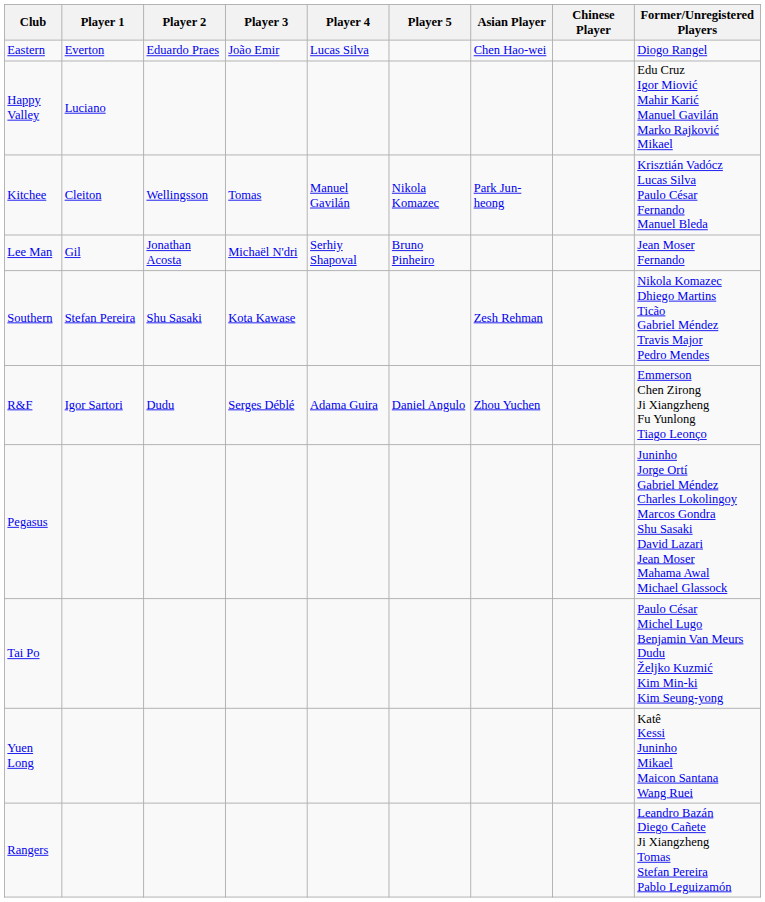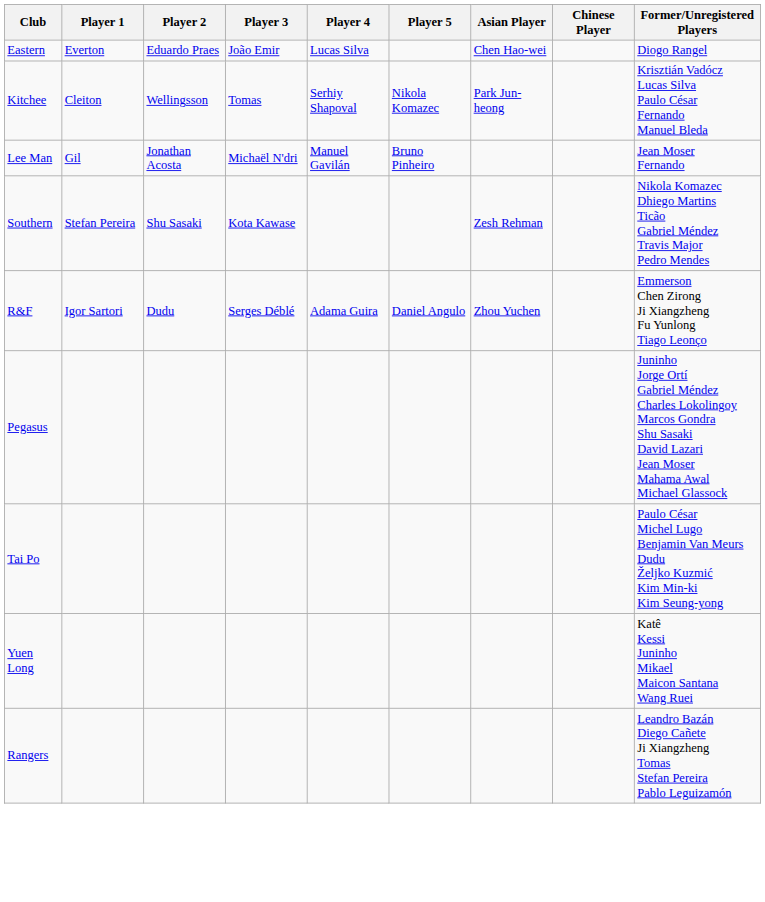 <table class="wikitable" style="font-size:90%;">
 <tr>
 <th style="width:7%">Club</th>
 <th style="width:10%">Player 1</th>
 <th style="width:10%">Player 2</th>
 <th style="width:10%">Player 3</th>
 <th style="width:10%">Player 4</th>
 <th style="width:10%">Player 5</th>
 <th style="width:10%">Asian Player</th>
 <th style="width:10%">Chinese Player</th>
 <th style="width:10%">Former/Unregistered Players</th>
 </tr>
 <tr>
 <td><a href='#'>Eastern</a></td>
 <td> <a href='#'>Everton</a></td>
 <td> <a href='#'>Eduardo Praes</a></td>
 <td> <a href='#'>João Emir</a></td>
 <td> <a href='#'>Lucas Silva</a></td>
 <td></td>
 <td> <a href='#'>Chen Hao-wei</a></td>
 <td></td>
 <td> <a href='#'>Diogo Rangel</a></td>
 </tr>
 <tr>
-<td><a href='#'>Happy Valley</a></td>
-<td> <a href='#'>Luciano</a></td>
-<td></td>
-<td></td>
-<td></td>
-<td></td>
-<td></td>
-<td></td>
-<td> Edu Cruz <br>  <a href='#'>Igor Miović</a> <br>  <a href='#'>Mahir Karić</a> <br>  <a href='#'>Manuel Gavilán</a> <br>  <a href='#'>Marko Rajković</a><br> <a href='#'>Mikael</a></td>
-</tr>
-<tr>
 <td><a href='#'>Kitchee</a></td>
 <td> <a href='#'>Cleiton</a></td>
 <td> <a href='#'>Wellingsson</a></td>
 <td> <a href='#'>Tomas</a></td>
-<td> <a href='#'>Manuel Gavilán</a></td>
+<td> <a href='#'>Serhiy Shapoval</a></td>
 <td> <a href='#'>Nikola Komazec</a></td>
 <td> <a href='#'>Park Jun-heong</a></td>
 <td></td>
 <td> <a href='#'>Krisztián Vadócz</a><br> <a href='#'>Lucas Silva</a><br> <a href='#'>Paulo César</a><br> <a href='#'>Fernando</a><br> <a href='#'>Manuel Bleda</a></td>
 </tr>
 <tr>
 <td><a href='#'>Lee Man</a></td>
 <td> <a href='#'>Gil</a></td>
 <td> <a href='#'>Jonathan Acosta</a></td>
 <td> <a href='#'>Michaël N'dri</a></td>
-<td> <a href='#'>Serhiy Shapoval</a></td>
+<td> <a href='#'>Manuel Gavilán</a></td>
 <td> <a href='#'>Bruno Pinheiro</a></td>
 <td></td>
 <td></td>
 <td> <a href='#'>Jean Moser</a><br> <a href='#'>Fernando</a></td>
 </tr>
 <tr>
 <td><a href='#'>Southern</a></td>
 <td> <a href='#'>Stefan Pereira</a></td>
 <td> <a href='#'>Shu Sasaki</a></td>
 <td> <a href='#'>Kota Kawase</a></td>
 <td></td>
 <td></td>
 <td> <a href='#'>Zesh Rehman</a></td>
 <td></td>
 <td> <a href='#'>Nikola Komazec</a> <br>  <a href='#'>Dhiego Martins</a> <br>  <a href='#'>Ticão</a> <br>  <a href='#'>Gabriel Méndez</a> <br>  <a href='#'>Travis Major</a><br> <a href='#'>Pedro Mendes</a></td>
 </tr>
 <tr>
 <td> <a href='#'>R&F</a></td>
 <td> <a href='#'>Igor Sartori</a></td>
 <td> <a href='#'>Dudu</a></td>
 <td> <a href='#'>Serges Déblé</a></td>
 <td> <a href='#'>Adama Guira</a></td>
 <td> <a href='#'>Daniel Angulo</a></td>
 <td> <a href='#'>Zhou Yuchen</a></td>
 <td></td>
 <td> <a href='#'>Emmerson</a> <br>  Chen Zirong <br>  Ji Xiangzheng <br>  Fu Yunlong<br> <a href='#'>Tiago Leonço</a></td>
 </tr>
 <tr>
 <td><a href='#'>Pegasus</a></td>
 <td></td>
 <td></td>
 <td></td>
 <td></td>
 <td></td>
 <td></td>
 <td></td>
 <td> <a href='#'>Juninho</a><br> <a href='#'>Jorge Ortí</a><br> <a href='#'>Gabriel Méndez</a><br> <a href='#'>Charles Lokolingoy</a><br> <a href='#'>Marcos Gondra</a> <br>  <a href='#'>Shu Sasaki</a> <br>  <a href='#'>David Lazari</a> <br>  <a href='#'>Jean Moser</a> <br>  <a href='#'>Mahama Awal</a> <br>  <a href='#'>Michael Glassock</a></td>
 </tr>
 <tr>
 <td><a href='#'>Tai Po</a></td>
 <td></td>
 <td></td>
 <td></td>
 <td></td>
 <td></td>
 <td></td>
 <td></td>
 <td> <a href='#'>Paulo César</a> <br>  <a href='#'>Michel Lugo</a> <br>  <a href='#'>Benjamin Van Meurs</a> <br>  <a href='#'>Dudu</a> <br>  <a href='#'>Željko Kuzmić</a> <br>  <a href='#'>Kim Min-ki</a> <br>  <a href='#'>Kim Seung-yong</a></td>
 </tr>
 <tr>
 <td><a href='#'>Yuen Long</a></td>
 <td></td>
 <td></td>
 <td></td>
 <td></td>
 <td></td>
 <td></td>
 <td></td>
 <td> Katê <br>  <a href='#'>Kessi</a><br>   <a href='#'>Juninho</a> <br> <a href='#'>Mikael</a> <br>  <a href='#'>Maicon Santana</a> <br>  <a href='#'>Wang Ruei</a></td>
 </tr>
 <tr>
 <td><a href='#'>Rangers</a></td>
 <td></td>
 <td></td>
 <td></td>
 <td></td>
 <td></td>
 <td></td>
 <td></td>
 <td> <a href='#'>Leandro Bazán</a> <br>  <a href='#'>Diego Cañete</a><br>  Ji Xiangzheng <br>  <a href='#'>Tomas</a> <br>  <a href='#'>Stefan Pereira</a> <br>  <a href='#'>Pablo Leguizamón</a></td>
 </tr>
 </table>
